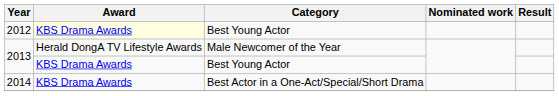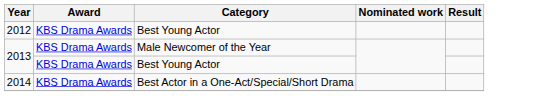 <table class="wikitable">
 <tr>
 <th width=10>Year</th>
 <th>Award</th>
 <th>Category</th>
 <th>Nominated work</th>
 <th>Result</th>
 </tr>
 <tr>
 <td>2012</td>
-<td style="background: lightyellow;"><a href='#'>KBS Drama Awards</a></td>
+<td><a href='#'>KBS Drama Awards</a></td>
 <td>Best Young Actor</td>
 <td></td>
 <td></td>
 </tr>
 <tr>
 <td rowspan=2>2013</td>
-<td>Herald DongA TV Lifestyle Awards</td>
+<td><a href='#'>KBS Drama Awards</a></td>
 <td>Male Newcomer of the Year</td>
 <td rowspan=2></td>
 <td></td>
 </tr>
 <tr>
 <td><a href='#'>KBS Drama Awards</a></td>
 <td>Best Young Actor</td>
 <td></td>
 </tr>
 <tr>
 <td>2014</td>
 <td><a href='#'>KBS Drama Awards</a></td>
 <td>Best Actor in a One-Act/Special/Short Drama</td>
 <td></td>
 <td></td>
 </tr>
 <tr>
 </tr>
 </table>
